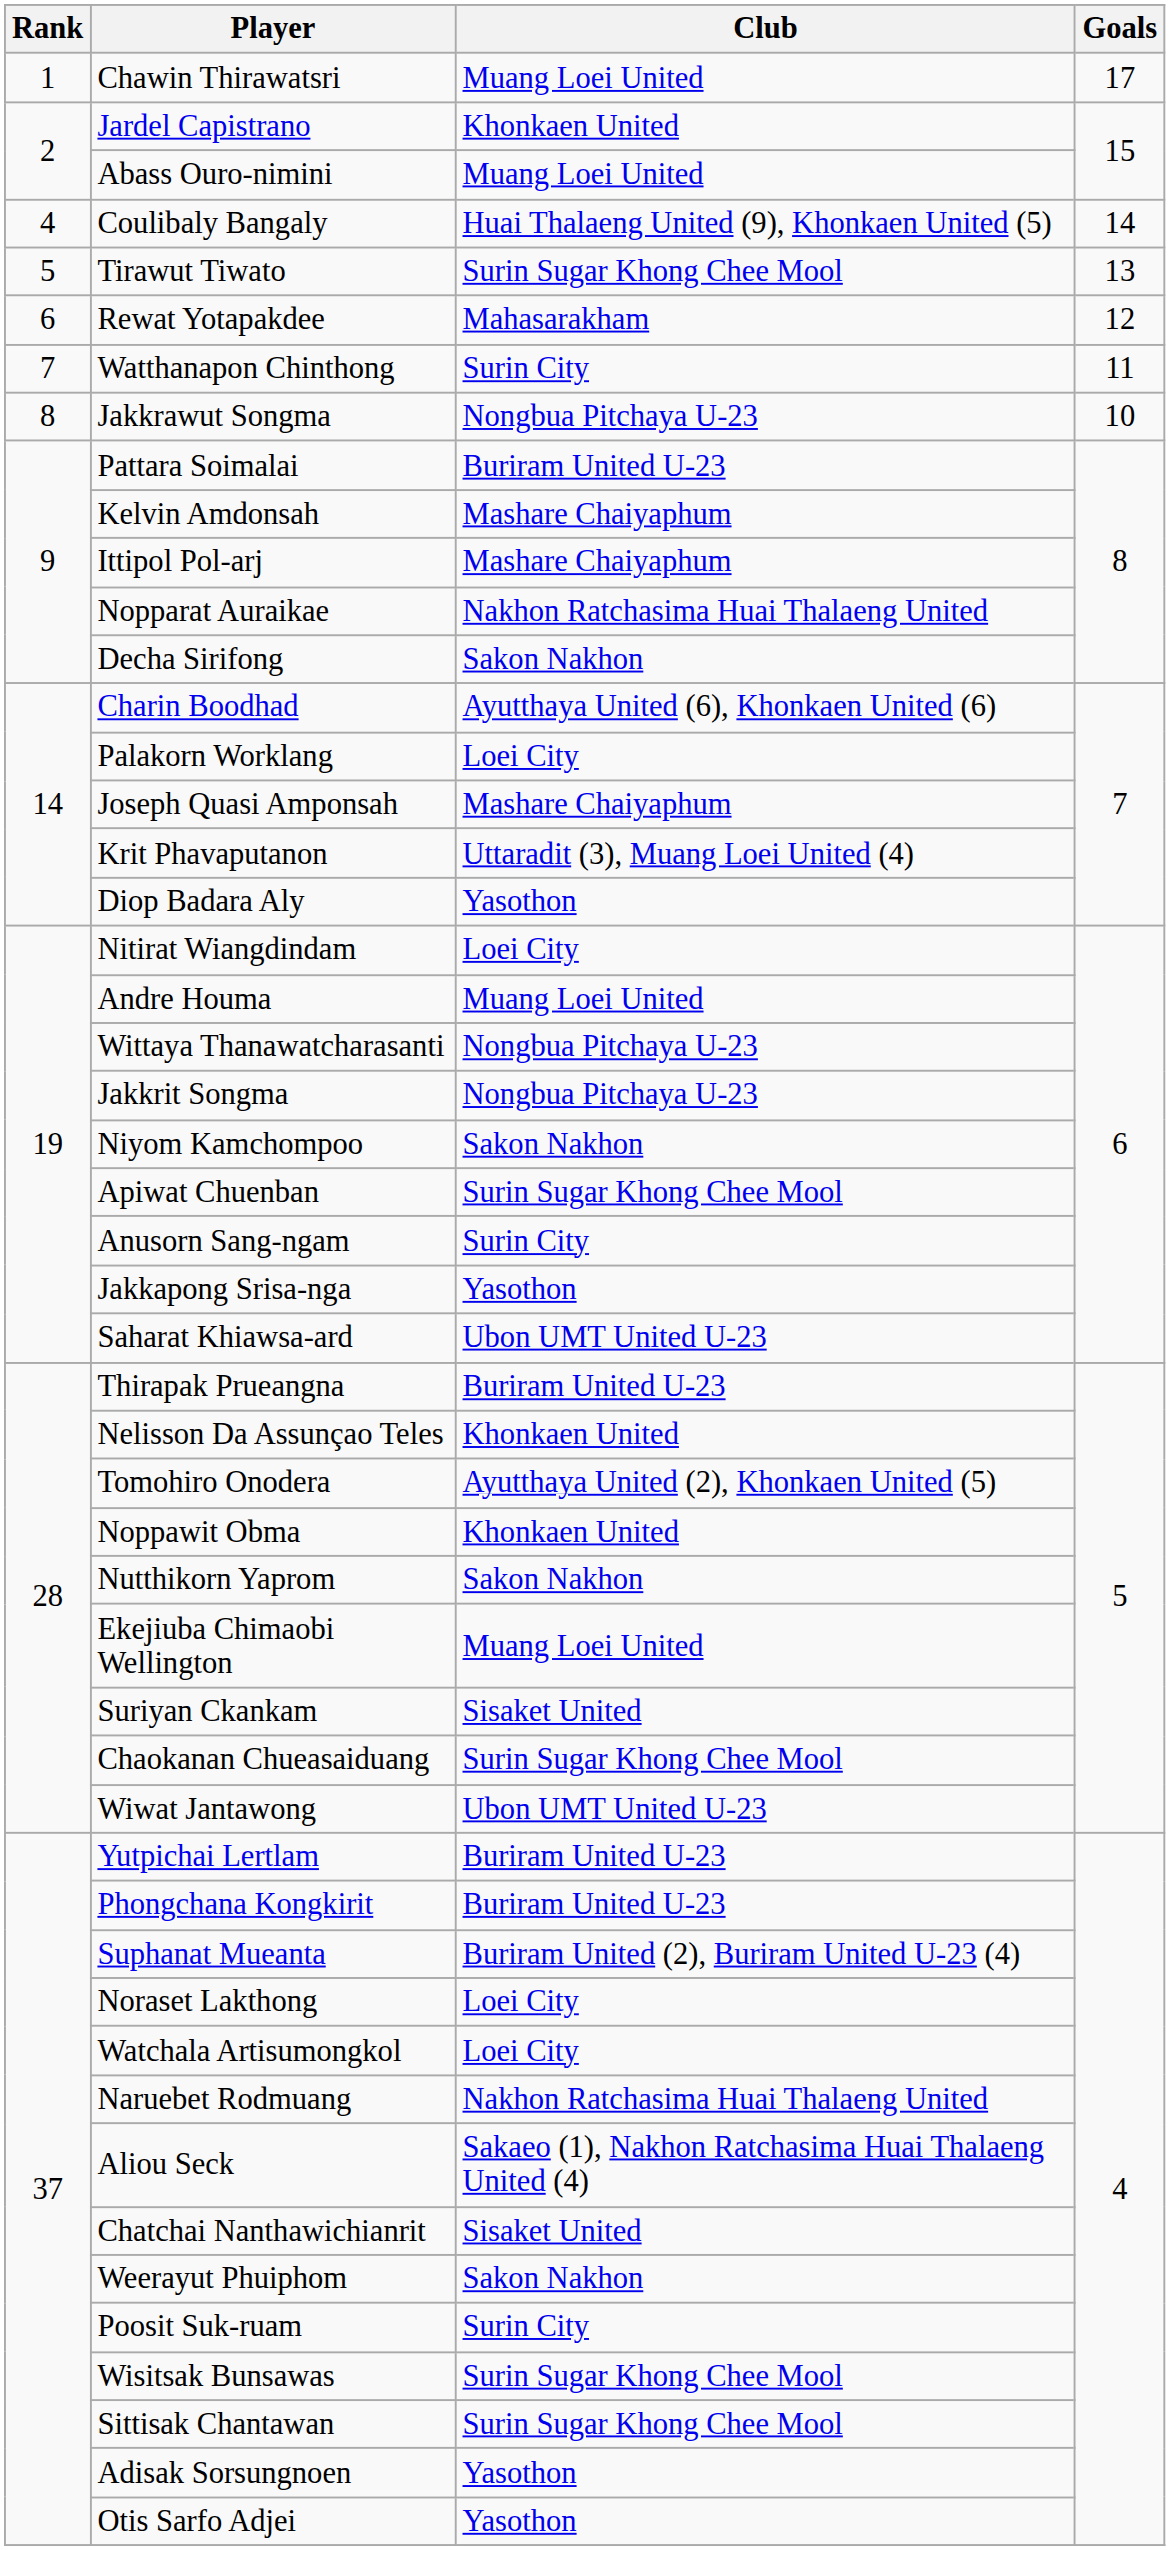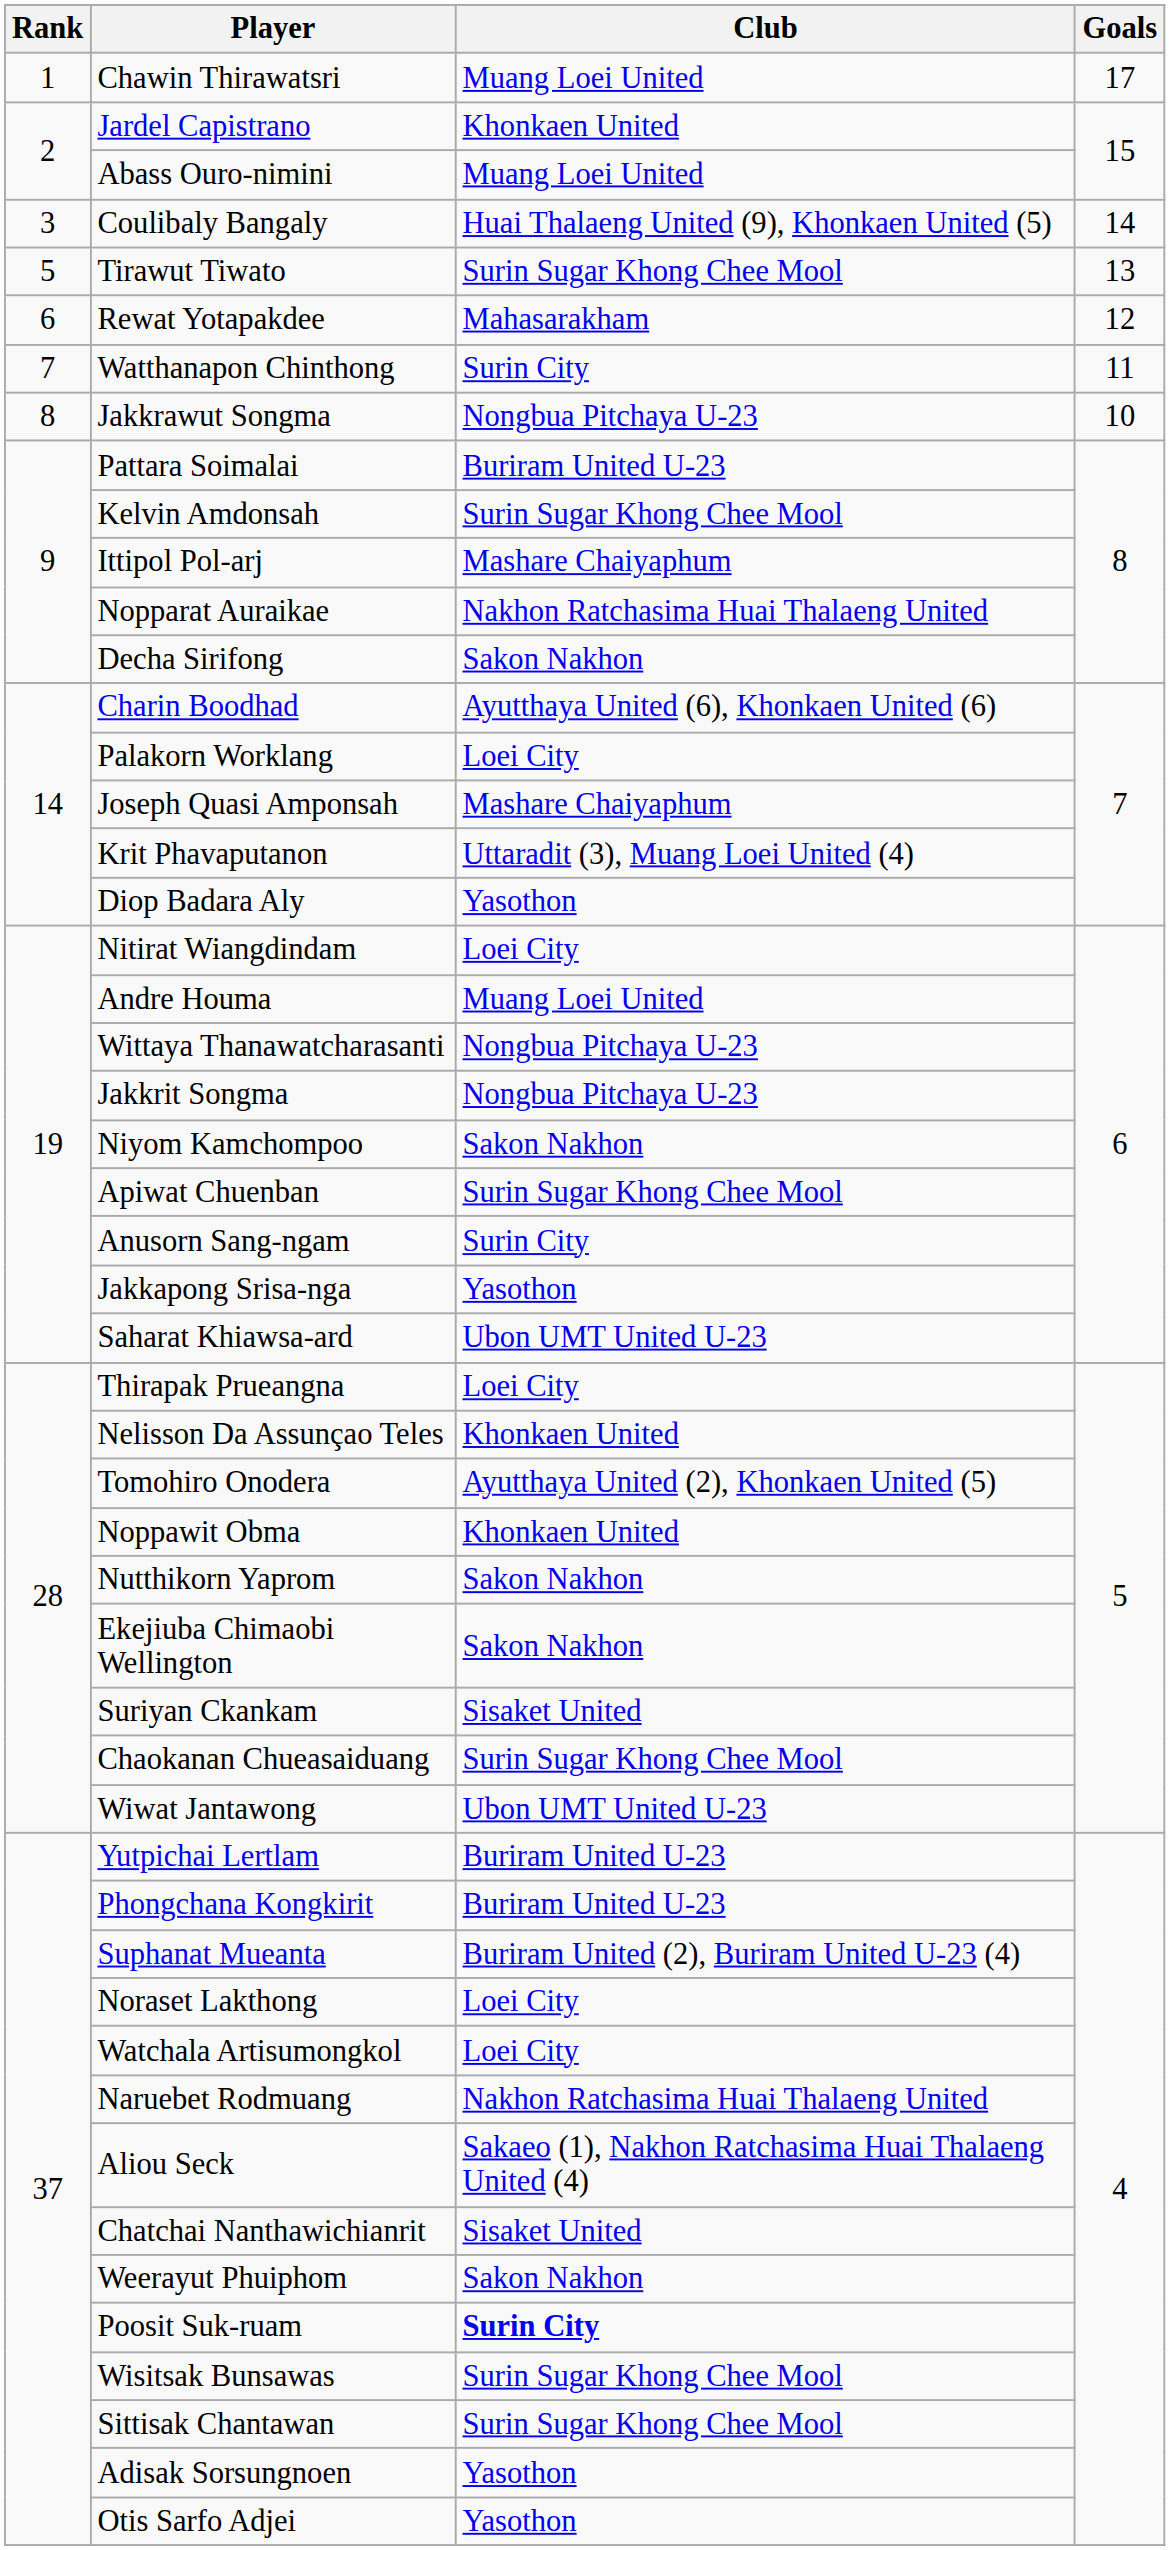 <table class="wikitable" style="text-align:center">
 <tr>
 <th>Rank</th>
 <th>Player</th>
 <th>Club</th>
 <th>Goals</th>
 </tr>
 <tr>
 <td>1</td>
 <td align="left"> Chawin Thirawatsri</td>
 <td align="left"><a href='#'>Muang Loei United</a></td>
 <td>17</td>
 </tr>
 <tr>
 <td rowspan="2">2</td>
 <td align="left"> <a href='#'>Jardel Capistrano</a></td>
 <td align="left"><a href='#'>Khonkaen United</a></td>
 <td rowspan="2">15</td>
 </tr>
 <tr>
 <td align="left"> Abass Ouro-nimini</td>
 <td align="left"><a href='#'>Muang Loei United</a></td>
 </tr>
 <tr>
-<td>4</td>
+<td>3</td>
 <td align="left"> Coulibaly Bangaly</td>
 <td align="left"><a href='#'>Huai Thalaeng United</a> (9), <a href='#'>Khonkaen United</a> (5)</td>
 <td>14</td>
 </tr>
 <tr>
 <td>5</td>
 <td align="left"> Tirawut Tiwato</td>
 <td align="left"><a href='#'>Surin Sugar Khong Chee Mool</a></td>
 <td>13</td>
 </tr>
 <tr>
 <td>6</td>
 <td align="left"> Rewat Yotapakdee</td>
 <td align="left"><a href='#'>Mahasarakham</a></td>
 <td>12</td>
 </tr>
 <tr>
 <td>7</td>
 <td align="left"> Watthanapon Chinthong</td>
 <td align="left"><a href='#'>Surin City</a></td>
 <td>11</td>
 </tr>
 <tr>
 <td>8</td>
 <td align="left"> Jakkrawut Songma</td>
 <td align="left"><a href='#'>Nongbua Pitchaya U-23</a></td>
 <td>10</td>
 </tr>
 <tr>
 <td rowspan="5">9</td>
 <td align="left"> Pattara Soimalai</td>
 <td align="left"><a href='#'>Buriram United U-23</a></td>
 <td rowspan="5">8</td>
 </tr>
 <tr>
 <td align="left"> Kelvin Amdonsah</td>
-<td align="left"><a href='#'>Mashare Chaiyaphum</a></td>
+<td align="left"><a href='#'>Surin Sugar Khong Chee Mool</a></td>
 </tr>
 <tr>
 <td align="left"> Ittipol Pol-arj</td>
 <td align="left"><a href='#'>Mashare Chaiyaphum</a></td>
 </tr>
 <tr>
 <td align="left"> Nopparat Auraikae</td>
 <td align="left"><a href='#'>Nakhon Ratchasima Huai Thalaeng United</a></td>
 </tr>
 <tr>
 <td align="left"> Decha Sirifong</td>
 <td align="left"><a href='#'>Sakon Nakhon</a></td>
 </tr>
 <tr>
 <td rowspan="5">14</td>
 <td align="left"> <a href='#'>Charin Boodhad</a></td>
 <td align="left"><a href='#'>Ayutthaya United</a> (6), <a href='#'>Khonkaen United</a> (6)</td>
 <td rowspan="5">7</td>
 </tr>
 <tr>
 <td align="left"> Palakorn Worklang</td>
 <td align="left"><a href='#'>Loei City</a></td>
 </tr>
 <tr>
 <td align="left"> Joseph Quasi Amponsah</td>
 <td align="left"><a href='#'>Mashare Chaiyaphum</a></td>
 </tr>
 <tr>
 <td align="left"> Krit Phavaputanon</td>
 <td align="left"><a href='#'>Uttaradit</a> (3), <a href='#'>Muang Loei United</a> (4)</td>
 </tr>
 <tr>
 <td align="left"> Diop Badara Aly</td>
 <td align="left"><a href='#'>Yasothon</a></td>
 </tr>
 <tr>
 <td rowspan="9">19</td>
 <td align="left"> Nitirat Wiangdindam</td>
 <td align="left"><a href='#'>Loei City</a></td>
 <td rowspan="9">6</td>
 </tr>
 <tr>
 <td align="left"> Andre Houma</td>
 <td align="left"><a href='#'>Muang Loei United</a></td>
 </tr>
 <tr>
 <td align="left"> Wittaya Thanawatcharasanti</td>
 <td align="left"><a href='#'>Nongbua Pitchaya U-23</a></td>
 </tr>
 <tr>
 <td align="left"> Jakkrit Songma</td>
 <td align="left"><a href='#'>Nongbua Pitchaya U-23</a></td>
 </tr>
 <tr>
 <td align="left"> Niyom Kamchompoo</td>
 <td align="left"><a href='#'>Sakon Nakhon</a></td>
 </tr>
 <tr>
 <td align="left"> Apiwat Chuenban</td>
 <td align="left"><a href='#'>Surin Sugar Khong Chee Mool</a></td>
 </tr>
 <tr>
 <td align="left"> Anusorn Sang-ngam</td>
 <td align="left"><a href='#'>Surin City</a></td>
 </tr>
 <tr>
 <td align="left"> Jakkapong Srisa-nga</td>
 <td align="left"><a href='#'>Yasothon</a></td>
 </tr>
 <tr>
 <td align="left"> Saharat Khiawsa-ard</td>
 <td align="left"><a href='#'>Ubon UMT United U-23</a></td>
 </tr>
 <tr>
 <td rowspan="9">28</td>
 <td align="left"> Thirapak Prueangna</td>
-<td align="left"><a href='#'>Buriram United U-23</a></td>
+<td align="left"><a href='#'>Loei City</a></td>
 <td rowspan="9">5</td>
 </tr>
 <tr>
 <td align="left"> Nelisson Da Assunçao Teles</td>
 <td align="left"><a href='#'>Khonkaen United</a></td>
 </tr>
 <tr>
 <td align="left"> Tomohiro Onodera</td>
 <td align="left"><a href='#'>Ayutthaya United</a> (2), <a href='#'>Khonkaen United</a> (5)</td>
 </tr>
 <tr>
 <td align="left"> Noppawit Obma</td>
 <td align="left"><a href='#'>Khonkaen United</a></td>
 </tr>
 <tr>
 <td align="left"> Nutthikorn Yaprom</td>
 <td align="left"><a href='#'>Sakon Nakhon</a></td>
 </tr>
 <tr>
 <td align="left"> Ekejiuba Chimaobi Wellington</td>
-<td align="left"><a href='#'>Muang Loei United</a></td>
+<td align="left"><a href='#'>Sakon Nakhon</a></td>
 </tr>
 <tr>
 <td align="left"> Suriyan Ckankam</td>
 <td align="left"><a href='#'>Sisaket United</a></td>
 </tr>
 <tr>
 <td align="left"> Chaokanan Chueasaiduang</td>
 <td align="left"><a href='#'>Surin Sugar Khong Chee Mool</a></td>
 </tr>
 <tr>
 <td align="left"> Wiwat Jantawong</td>
 <td align="left"><a href='#'>Ubon UMT United U-23</a></td>
 </tr>
 <tr>
 <td rowspan="14">37</td>
 <td align="left"> <a href='#'>Yutpichai Lertlam</a></td>
 <td align="left"><a href='#'>Buriram United U-23</a></td>
 <td rowspan="14">4</td>
 </tr>
 <tr>
 <td align="left"> <a href='#'>Phongchana Kongkirit</a></td>
 <td align="left"><a href='#'>Buriram United U-23</a></td>
 </tr>
 <tr>
 <td align="left"> <a href='#'>Suphanat Mueanta</a></td>
 <td align="left"><a href='#'>Buriram United</a> (2), <a href='#'>Buriram United U-23</a> (4)</td>
 </tr>
 <tr>
 <td align="left"> Noraset Lakthong</td>
 <td align="left"><a href='#'>Loei City</a></td>
 </tr>
 <tr>
 <td align="left"> Watchala Artisumongkol</td>
 <td align="left"><a href='#'>Loei City</a></td>
 </tr>
 <tr>
 <td align="left"> Naruebet Rodmuang</td>
 <td align="left"><a href='#'>Nakhon Ratchasima Huai Thalaeng United</a></td>
 </tr>
 <tr>
 <td align="left"> Aliou Seck</td>
 <td align="left"><a href='#'>Sakaeo</a> (1), <a href='#'>Nakhon Ratchasima Huai Thalaeng United</a> (4)</td>
 </tr>
 <tr>
 <td align="left"> Chatchai Nanthawichianrit</td>
 <td align="left"><a href='#'>Sisaket United</a></td>
 </tr>
 <tr>
 <td align="left"> Weerayut Phuiphom</td>
 <td align="left"><a href='#'>Sakon Nakhon</a></td>
 </tr>
 <tr>
 <td align="left"> Poosit Suk-ruam</td>
-<td align="left"><a href='#'>Surin City</a></td>
+<td align="left"><strong><a href='#'>Surin City</a></strong></td>
 </tr>
 <tr>
 <td align="left"> Wisitsak Bunsawas</td>
 <td align="left"><a href='#'>Surin Sugar Khong Chee Mool</a></td>
 </tr>
 <tr>
 <td align="left"> Sittisak Chantawan</td>
 <td align="left"><a href='#'>Surin Sugar Khong Chee Mool</a></td>
 </tr>
 <tr>
 <td align="left"> Adisak Sorsungnoen</td>
 <td align="left"><a href='#'>Yasothon</a></td>
 </tr>
 <tr>
 <td align="left"> Otis Sarfo Adjei</td>
 <td align="left"><a href='#'>Yasothon</a></td>
 </tr>
 <tr>
 </tr>
 </table>
